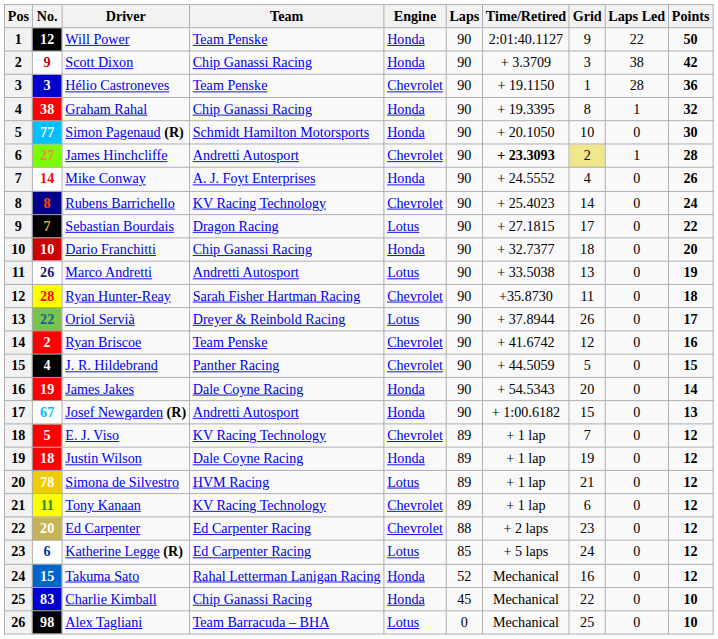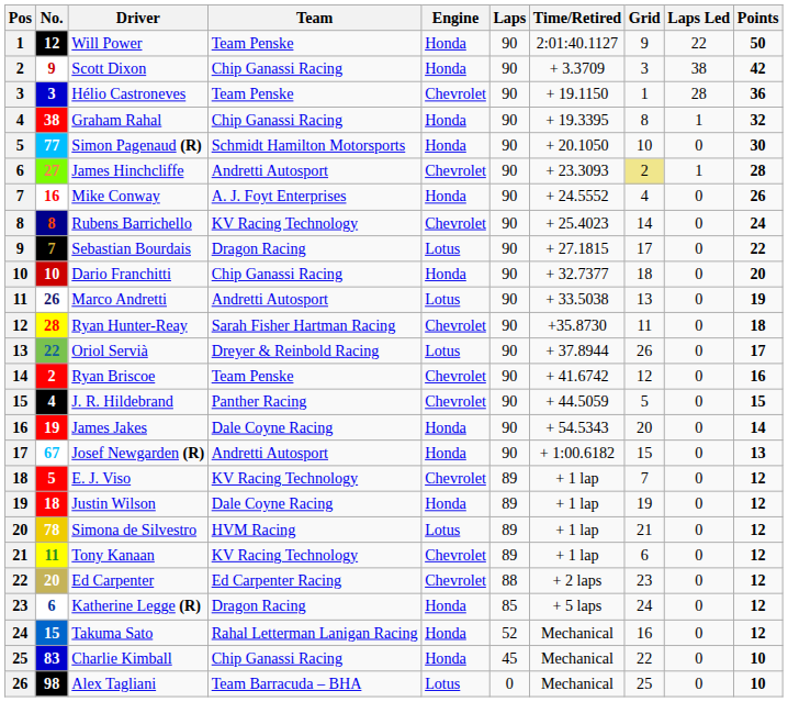 <table class="wikitable" style="font-size: 95%">
 <tr>
 <th>Pos</th>
 <th>No.</th>
 <th>Driver</th>
 <th>Team</th>
 <th>Engine</th>
 <th>Laps</th>
 <th>Time/Retired</th>
 <th>Grid</th>
 <th>Laps Led</th>
 <th>Points</th>
 </tr>
 <tr>
 <th>1</th>
 <td style="background:black; color:white;" align="center"><strong>12</strong></td>
 <td> <a href='#'>Will Power</a></td>
 <td><a href='#'>Team Penske</a></td>
 <td><a href='#'>Honda</a></td>
 <td align=center>90</td>
 <td align=center>2:01:40.1127</td>
 <td align=center>9</td>
 <td align=center>22</td>
 <td align=center><strong>50</strong></td>
 </tr>
 <tr>
 <th>2</th>
 <td style="background:white; color:#CC0000;" align="center"><strong>9</strong></td>
 <td> <a href='#'>Scott Dixon</a></td>
 <td><a href='#'>Chip Ganassi Racing</a></td>
 <td><a href='#'>Honda</a></td>
 <td align=center>90</td>
 <td align=center>+ 3.3709</td>
 <td align=center>3</td>
 <td align=center>38</td>
 <td align=center><strong>42</strong></td>
 </tr>
 <tr>
 <th>3</th>
 <td style="background:mediumblue; color:white;" align=center width="25"><strong>3</strong></td>
 <td> <a href='#'>Hélio Castroneves</a></td>
 <td><a href='#'>Team Penske</a></td>
 <td><a href='#'>Chevrolet</a></td>
 <td align=center>90</td>
 <td align=center>+ 19.1150</td>
 <td align=center>1</td>
 <td align=center>28</td>
 <td align=center><strong>36</strong></td>
 </tr>
 <tr>
 <th>4</th>
 <td style="background:red; color:white;" align="center"><strong>38</strong></td>
 <td> <a href='#'>Graham Rahal</a></td>
 <td><a href='#'>Chip Ganassi Racing</a></td>
 <td><a href='#'>Honda</a></td>
 <td align=center>90</td>
 <td align=center>+ 19.3395</td>
 <td align=center>8</td>
 <td align=center>1</td>
 <td align=center><strong>32</strong></td>
 </tr>
 <tr>
 <th>5</th>
 <td style="background:deepskyblue; color:white;" align="center"><strong>77</strong></td>
 <td> <a href='#'>Simon Pagenaud</a> <strong>(R)</strong></td>
 <td><a href='#'>Schmidt Hamilton Motorsports</a></td>
 <td><a href='#'>Honda</a></td>
 <td align=center>90</td>
 <td align=center>+ 20.1050</td>
 <td align=center>10</td>
 <td align=center>0</td>
 <td align=center><strong>30</strong></td>
 </tr>
 <tr>
 <th>6</th>
 <td style="background:lawngreen; color:coral;" align="center"><strong>27</strong></td>
 <td> <a href='#'>James Hinchcliffe</a></td>
 <td><a href='#'>Andretti Autosport</a></td>
 <td><a href='#'>Chevrolet</a></td>
 <td align=center>90</td>
-<td align=center><strong>+ 23.3093</strong></td>
+<td align=center>+ 23.3093</td>
 <td align=center style="background: khaki;">2</td>
 <td align=center>1</td>
 <td align=center><strong>28</strong></td>
 </tr>
 <tr>
 <th>7</th>
-<td style="background:white; color:red;" align="center"><strong>14</strong></td>
+<td style="background:white; color:red;" align="center"><strong>16</strong></td>
 <td> <a href='#'>Mike Conway</a></td>
 <td><a href='#'>A. J. Foyt Enterprises</a></td>
 <td><a href='#'>Honda</a></td>
 <td align=center>90</td>
 <td align=center>+ 24.5552</td>
 <td align=center>4</td>
 <td align=center>0</td>
 <td align=center><strong>26</strong></td>
 </tr>
 <tr>
 <th>8</th>
 <td style="background:darkblue; color:#FF4500;" align="center"><strong>8</strong></td>
 <td> <a href='#'>Rubens Barrichello</a></td>
 <td><a href='#'>KV Racing Technology</a></td>
 <td><a href='#'>Chevrolet</a></td>
 <td align=center>90</td>
 <td align=center>+ 25.4023</td>
 <td align=center>14</td>
 <td align=center>0</td>
 <td align=center><strong>24</strong></td>
 </tr>
 <tr>
 <th>9</th>
 <td style="background:black; color:#D4AF37;" align="center"><strong>7</strong></td>
 <td> <a href='#'>Sebastian Bourdais</a></td>
 <td><a href='#'>Dragon Racing</a></td>
 <td><a href='#'>Lotus</a></td>
 <td align=center>90</td>
 <td align=center>+ 27.1815</td>
 <td align=center>17</td>
 <td align=center>0</td>
 <td align=center><strong>22</strong></td>
 </tr>
 <tr>
 <th>10</th>
 <td style="background:#CC0000; color:white;" align=center><strong>10</strong></td>
 <td> <a href='#'>Dario Franchitti</a></td>
 <td><a href='#'>Chip Ganassi Racing</a></td>
 <td><a href='#'>Honda</a></td>
 <td align=center>90</td>
 <td align=center>+ 32.7377</td>
 <td align=center>18</td>
 <td align=center>0</td>
 <td align=center><strong>20</strong></td>
 </tr>
 <tr>
 <th>11</th>
 <td style="background:white; color:midnightblue;" align="center"><strong>26</strong></td>
 <td> <a href='#'>Marco Andretti</a></td>
 <td><a href='#'>Andretti Autosport</a></td>
 <td><a href='#'>Lotus</a></td>
 <td align=center>90</td>
 <td align=center>+ 33.5038</td>
 <td align=center>13</td>
 <td align=center>0</td>
 <td align=center><strong>19</strong></td>
 </tr>
 <tr>
 <th>12</th>
 <td style="background:yellow; color:red;" align="center"><strong>28</strong></td>
 <td> <a href='#'>Ryan Hunter-Reay</a></td>
 <td><a href='#'>Sarah Fisher Hartman Racing</a></td>
 <td><a href='#'>Chevrolet</a></td>
 <td align=center>90</td>
 <td align=center>+35.8730</td>
 <td align=center>11</td>
 <td align=center>0</td>
 <td align=center><strong>18</strong></td>
 </tr>
 <tr>
 <th>13</th>
 <td style="background:#79C24E; color:#105F9A;" align="center"><strong>22</strong></td>
 <td> <a href='#'>Oriol Servià</a></td>
 <td><a href='#'>Dreyer & Reinbold Racing</a></td>
 <td><a href='#'>Lotus</a></td>
 <td align=center>90</td>
 <td align=center>+ 37.8944</td>
 <td align=center>26</td>
 <td align=center>0</td>
 <td align=center><strong>17</strong></td>
 </tr>
 <tr>
 <th>14</th>
 <td style="background:red; color:white;" align=center><strong>2</strong></td>
 <td> <a href='#'>Ryan Briscoe</a></td>
 <td><a href='#'>Team Penske</a></td>
 <td><a href='#'>Chevrolet</a></td>
 <td align=center>90</td>
 <td align=center>+ 41.6742</td>
 <td align=center>12</td>
 <td align=center>0</td>
 <td align=center><strong>16</strong></td>
 </tr>
 <tr>
 <th>15</th>
 <td style="background:black; color:white;" align="center"><strong>4</strong></td>
 <td> <a href='#'>J. R. Hildebrand</a></td>
 <td><a href='#'>Panther Racing</a></td>
 <td><a href='#'>Chevrolet</a></td>
 <td align=center>90</td>
 <td align=center>+ 44.5059</td>
 <td align=center>5</td>
 <td align=center>0</td>
 <td align=center><strong>15</strong></td>
 </tr>
 <tr>
 <th>16</th>
 <td style="background:red; color:white;" align="center"><strong>19</strong></td>
 <td> <a href='#'>James Jakes</a></td>
 <td><a href='#'>Dale Coyne Racing</a></td>
 <td><a href='#'>Honda</a></td>
 <td align=center>90</td>
 <td align=center>+ 54.5343</td>
 <td align=center>20</td>
 <td align=center>0</td>
 <td align=center><strong>14</strong></td>
 </tr>
 <tr>
 <th>17</th>
 <td style="background:white; color:deepskyblue;" align="center"><strong>67</strong></td>
 <td> <a href='#'>Josef Newgarden</a> <strong>(R)</strong></td>
 <td><a href='#'>Andretti Autosport</a></td>
 <td><a href='#'>Honda</a></td>
 <td align=center>90</td>
 <td align=center>+ 1:00.6182</td>
 <td align=center>15</td>
 <td align=center>0</td>
 <td align=center><strong>13</strong></td>
 </tr>
 <tr>
 <th>18</th>
 <td style="background:red; color:white;" align="center"><strong>5</strong></td>
 <td> <a href='#'>E. J. Viso</a></td>
 <td><a href='#'>KV Racing Technology</a></td>
 <td><a href='#'>Chevrolet</a></td>
 <td align=center>89</td>
 <td align=center>+ 1 lap</td>
 <td align=center>7</td>
 <td align=center>0</td>
 <td align=center><strong>12</strong></td>
 </tr>
 <tr>
 <th>19</th>
 <td style="background:red; color:white;" align=center><strong>18</strong></td>
 <td> <a href='#'>Justin Wilson</a></td>
 <td><a href='#'>Dale Coyne Racing</a></td>
 <td><a href='#'>Honda</a></td>
 <td align=center>89</td>
 <td align=center>+ 1 lap</td>
 <td align=center>19</td>
 <td align=center>0</td>
 <td align=center><strong>12</strong></td>
 </tr>
 <tr>
 <th>20</th>
 <td style="background:#EFCC00; color:white;" align="center"><strong>78</strong></td>
 <td> <a href='#'>Simona de Silvestro</a></td>
 <td><a href='#'>HVM Racing</a></td>
 <td><a href='#'>Lotus</a></td>
 <td align=center>89</td>
 <td align=center>+ 1 lap</td>
 <td align=center>21</td>
 <td align=center>0</td>
 <td align=center><strong>12</strong></td>
 </tr>
 <tr>
 <th>21</th>
 <td style="background:yellow; color:forestgreen;" align="center"><strong>11</strong></td>
 <td> <a href='#'>Tony Kanaan</a></td>
 <td><a href='#'>KV Racing Technology</a></td>
 <td><a href='#'>Chevrolet</a></td>
 <td align=center>89</td>
 <td align=center>+ 1 lap</td>
 <td align=center>6</td>
 <td align=center>0</td>
 <td align=center><strong>12</strong></td>
 </tr>
 <tr>
 <th>22</th>
 <td style="background:#C5B358; color: white;" align="center"><strong>20</strong></td>
 <td> <a href='#'>Ed Carpenter</a></td>
 <td><a href='#'>Ed Carpenter Racing</a></td>
 <td><a href='#'>Chevrolet</a></td>
 <td align=center>88</td>
 <td align=center>+ 2 laps</td>
 <td align=center>23</td>
 <td align=center>0</td>
 <td align=center><strong>12</strong></td>
 </tr>
 <tr>
 <th>23</th>
 <td style="background:white; color:#003399;" align="center"><strong>6</strong></td>
 <td> <a href='#'>Katherine Legge</a> <strong>(R)</strong></td>
-<td><a href='#'>Ed Carpenter Racing</a></td>
-<td><a href='#'>Lotus</a></td>
+<td><a href='#'>Dragon Racing</a></td>
+<td><a href='#'>Honda</a></td>
 <td align=center>85</td>
 <td align=center>+ 5 laps</td>
 <td align=center>24</td>
 <td align=center>0</td>
 <td align=center><strong>12</strong></td>
 </tr>
 <tr>
 <th>24</th>
 <td style="background:#0066CC; color:white;" align="center"><strong>15</strong></td>
 <td> <a href='#'>Takuma Sato</a></td>
 <td><a href='#'>Rahal Letterman Lanigan Racing</a></td>
 <td><a href='#'>Honda</a></td>
 <td align=center>52</td>
 <td align=center>Mechanical</td>
 <td align=center>16</td>
 <td align=center>0</td>
 <td align=center><strong>12</strong></td>
 </tr>
 <tr>
 <th>25</th>
 <td style="background:mediumblue; color:white;" align="center"><strong>83</strong></td>
 <td> <a href='#'>Charlie Kimball</a></td>
 <td><a href='#'>Chip Ganassi Racing</a></td>
 <td><a href='#'>Honda</a></td>
 <td align=center>45</td>
 <td align=center>Mechanical</td>
 <td align=center>22</td>
 <td align=center>0</td>
 <td align=center><strong>10</strong></td>
 </tr>
 <tr>
 <th>26</th>
 <td style="background:black; color:white;" align="center"><strong>98</strong></td>
 <td> <a href='#'>Alex Tagliani</a></td>
 <td><a href='#'>Team Barracuda – BHA</a></td>
 <td><a href='#'>Lotus</a></td>
 <td align=center>0</td>
 <td align=center>Mechanical</td>
 <td align=center>25</td>
 <td align=center>0</td>
 <td align=center><strong>10</strong></td>
 </tr>
 </table>
